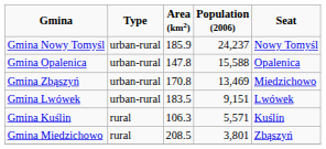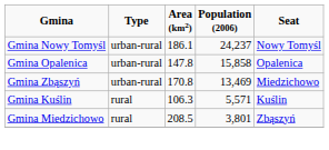 <table class="wikitable">
 <tr>
 <td style="text-align:center;"><strong>Gmina</strong></td>
 <td style="text-align:center;"><strong>Type</strong></td>
 <td style="text-align:center;"><strong>Area<br><small>(km<sup>2</sup>)</small></strong></td>
 <td style="text-align:center;"><strong>Population<br><small>(2006)</small></strong></td>
 <td style="text-align:center;"><strong>Seat</strong></td>
 </tr>
 <tr>
 <td><a href='#'>Gmina Nowy Tomyśl</a></td>
 <td>urban-rural</td>
-<td style="text-align:right;">185.9</td>
+<td style="text-align:right;">186.1</td>
 <td style="text-align:right;">24,237</td>
 <td><a href='#'>Nowy Tomyśl</a></td>
 </tr>
 <tr>
 <td><a href='#'>Gmina Opalenica</a></td>
 <td>urban-rural</td>
 <td style="text-align:right;">147.8</td>
-<td style="text-align:right;">15,588</td>
+<td style="text-align:right;">15,858</td>
 <td><a href='#'>Opalenica</a></td>
 </tr>
 <tr>
 <td><a href='#'>Gmina Zbąszyń</a></td>
 <td>urban-rural</td>
 <td style="text-align:right;">170.8</td>
 <td style="text-align:right;">13,469</td>
 <td><a href='#'>Miedzichowo</a></td>
-</tr>
-<tr>
-<td><a href='#'>Gmina Lwówek</a></td>
-<td>urban-rural</td>
-<td style="text-align:right;">183.5</td>
-<td style="text-align:right;">9,151</td>
-<td><a href='#'>Lwówek</a></td>
 </tr>
 <tr>
 <td><a href='#'>Gmina Kuślin</a></td>
 <td>rural</td>
 <td style="text-align:right;">106.3</td>
 <td style="text-align:right;">5,571</td>
 <td><a href='#'>Kuślin</a></td>
 </tr>
 <tr>
 <td><a href='#'>Gmina Miedzichowo</a></td>
 <td>rural</td>
 <td style="text-align:right;">208.5</td>
 <td style="text-align:right;">3,801</td>
 <td><a href='#'>Zbąszyń</a></td>
 </tr>
 <tr>
 </tr>
 </table>
